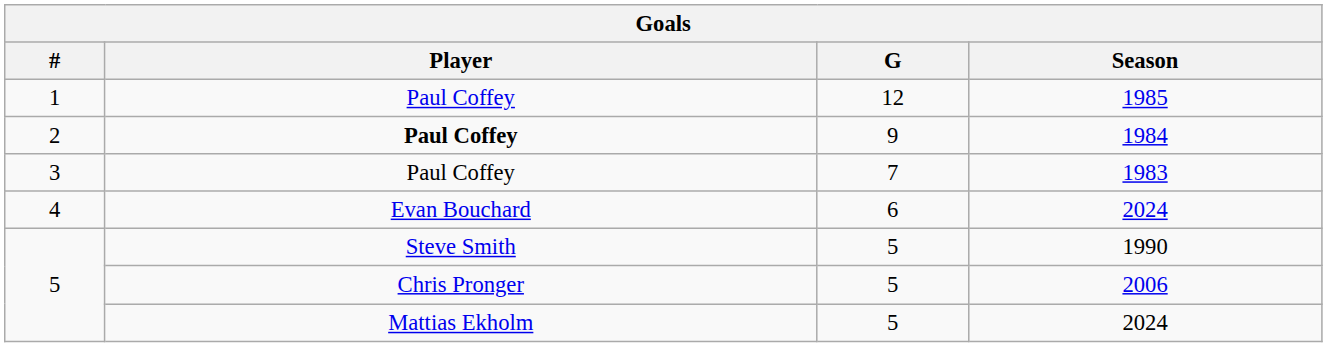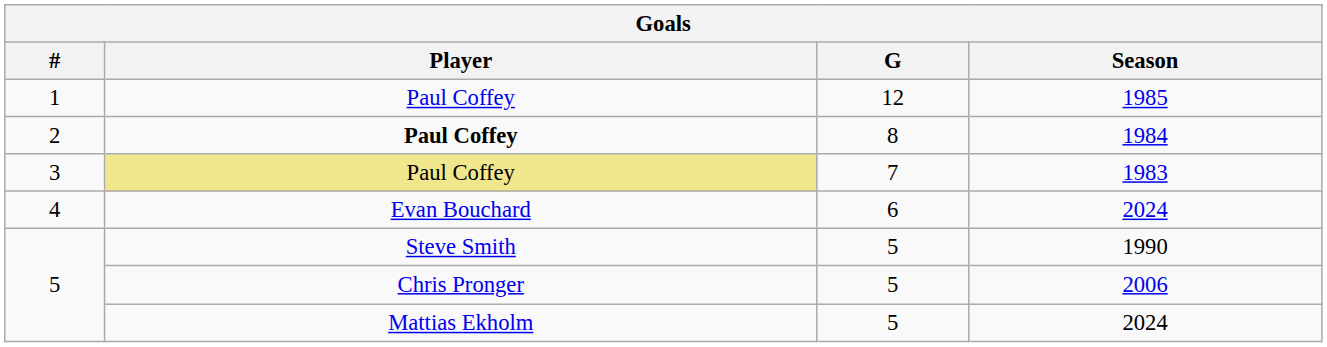 <table class="wikitable" style="text-align: center; font-size: 95%" width="70%">
 <tr>
 <th colspan="4">Goals</th>
 </tr>
 <tr>
 <th>#</th>
 <th>Player</th>
 <th>G</th>
 <th>Season</th>
 </tr>
 <tr>
 <td>1</td>
 <td><a href='#'>Paul Coffey</a></td>
 <td>12</td>
 <td><a href='#'>1985</a></td>
 </tr>
 <tr>
 <td>2</td>
 <td><strong>Paul Coffey</strong></td>
-<td>9</td>
+<td>8</td>
 <td><a href='#'>1984</a></td>
 </tr>
 <tr>
 <td>3</td>
-<td>Paul Coffey</td>
+<td style="background: khaki;">Paul Coffey</td>
 <td>7</td>
 <td><a href='#'>1983</a></td>
 </tr>
 <tr>
 <td>4</td>
 <td><a href='#'>Evan Bouchard</a></td>
 <td>6</td>
 <td><a href='#'>2024</a></td>
 </tr>
 <tr>
 <td rowspan="3">5</td>
 <td><a href='#'>Steve Smith</a></td>
 <td>5</td>
 <td>1990</td>
 </tr>
 <tr>
 <td><a href='#'>Chris Pronger</a></td>
 <td>5</td>
 <td><a href='#'>2006</a></td>
 </tr>
 <tr>
 <td><a href='#'>Mattias Ekholm</a></td>
 <td>5</td>
 <td>2024</td>
 </tr>
 </table>
